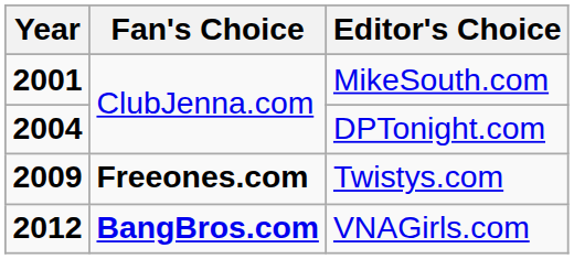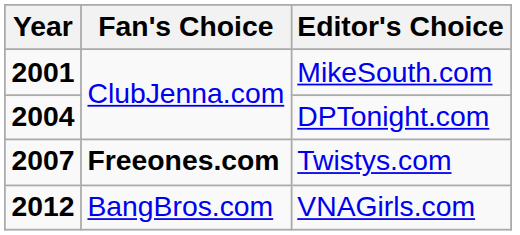 <table class="wikitable">
 <tr>
 <th>Year</th>
 <th>Fan's Choice</th>
 <th>Editor's Choice</th>
 </tr>
 <tr>
 <td><strong>2001</strong></td>
 <td rowspan="2"><a href='#'>ClubJenna.com</a></td>
 <td><a href='#'>MikeSouth.com</a></td>
 </tr>
 <tr>
 <td><strong>2004</strong></td>
 <td><a href='#'>DPTonight.com</a></td>
 </tr>
 <tr>
-<td><strong>2009</strong></td>
+<td><strong>2007</strong></td>
 <td><strong>Freeones.com</strong></td>
 <td><a href='#'>Twistys.com</a></td>
 </tr>
 <tr>
 <td><strong>2012</strong></td>
-<td><strong><a href='#'>BangBros.com</a></strong></td>
+<td><a href='#'>BangBros.com</a></td>
 <td><a href='#'>VNAGirls.com</a></td>
 </tr>
 </table>
